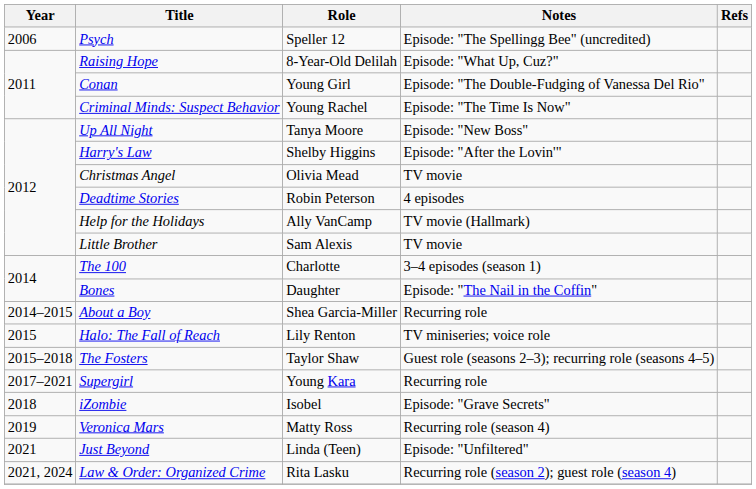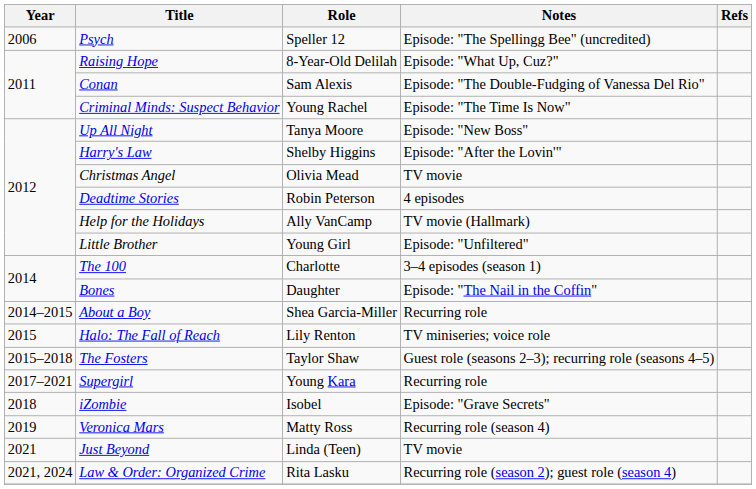 <table class="wikitable sortable">
 <tr>
 <th>Year</th>
 <th>Title</th>
 <th>Role</th>
 <th>Notes</th>
 <th class="unsortable">Refs</th>
 </tr>
 <tr>
 <td>2006</td>
 <td><em><a href='#'>Psych</a></em></td>
 <td>Speller 12</td>
 <td>Episode: "The Spellingg Bee" (uncredited)</td>
 <td></td>
 </tr>
 <tr>
 <td rowspan="3">2011</td>
 <td><em><a href='#'>Raising Hope</a></em></td>
 <td>8-Year-Old Delilah</td>
 <td>Episode: "What Up, Cuz?"</td>
 <td></td>
 </tr>
 <tr>
 <td><em><a href='#'>Conan</a></em></td>
-<td>Young Girl</td>
+<td>Sam Alexis</td>
 <td>Episode: "The Double-Fudging of Vanessa Del Rio"</td>
 <td></td>
 </tr>
 <tr>
 <td><em><a href='#'>Criminal Minds: Suspect Behavior</a></em></td>
 <td>Young Rachel</td>
 <td>Episode: "The Time Is Now"</td>
 <td></td>
 </tr>
 <tr>
 <td rowspan="6">2012</td>
 <td><em><a href='#'>Up All Night</a></em></td>
 <td>Tanya Moore</td>
 <td>Episode: "New Boss"</td>
 <td></td>
 </tr>
 <tr>
 <td><em><a href='#'>Harry's Law</a></em></td>
 <td>Shelby Higgins</td>
 <td>Episode: "After the Lovin'"</td>
 <td></td>
 </tr>
 <tr>
 <td><em>Christmas Angel</em></td>
 <td>Olivia Mead</td>
 <td>TV movie</td>
 <td></td>
 </tr>
 <tr>
 <td><em><a href='#'>Deadtime Stories</a></em></td>
 <td>Robin Peterson</td>
 <td>4 episodes</td>
 <td></td>
 </tr>
 <tr>
 <td><em>Help for the Holidays</em></td>
 <td>Ally VanCamp</td>
 <td>TV movie (Hallmark)</td>
 <td></td>
 </tr>
 <tr>
 <td><em>Little Brother</em></td>
-<td>Sam Alexis</td>
-<td>TV movie</td>
+<td>Young Girl</td>
+<td>Episode: "Unfiltered"</td>
 <td></td>
 </tr>
 <tr>
 <td rowspan="2">2014</td>
 <td><em><a href='#'>The 100</a></em></td>
 <td>Charlotte</td>
 <td>3–4 episodes (season 1)</td>
 <td></td>
 </tr>
 <tr>
 <td><em><a href='#'>Bones</a></em></td>
 <td>Daughter</td>
 <td>Episode: "<a href='#'>The Nail in the Coffin</a>"</td>
 <td></td>
 </tr>
 <tr>
 <td>2014–2015</td>
 <td><em><a href='#'>About a Boy</a></em></td>
 <td>Shea Garcia-Miller</td>
 <td>Recurring role</td>
 <td></td>
 </tr>
 <tr>
 <td>2015</td>
 <td><em><a href='#'>Halo: The Fall of Reach</a></em></td>
 <td>Lily Renton</td>
 <td>TV miniseries; voice role</td>
 <td></td>
 </tr>
 <tr>
 <td>2015–2018</td>
 <td><em><a href='#'>The Fosters</a></em></td>
 <td>Taylor Shaw</td>
 <td>Guest role (seasons 2–3); recurring role (seasons 4–5)</td>
 <td></td>
 </tr>
 <tr>
 <td>2017–2021</td>
 <td><em><a href='#'>Supergirl</a></em></td>
 <td>Young <a href='#'>Kara</a></td>
 <td>Recurring role</td>
 <td></td>
 </tr>
 <tr>
 <td>2018</td>
 <td><em><a href='#'>iZombie</a></em></td>
 <td>Isobel</td>
 <td>Episode: "Grave Secrets"</td>
 <td></td>
 </tr>
 <tr>
 <td>2019</td>
 <td><em><a href='#'>Veronica Mars</a></em></td>
 <td>Matty Ross</td>
 <td>Recurring role (season 4)</td>
 <td></td>
 </tr>
 <tr>
 <td>2021</td>
 <td><em><a href='#'>Just Beyond</a></em></td>
 <td>Linda (Teen)</td>
-<td>Episode: "Unfiltered"</td>
+<td>TV movie</td>
 <td></td>
 </tr>
 <tr>
 <td>2021, 2024</td>
 <td><em><a href='#'>Law & Order: Organized Crime</a></em></td>
 <td>Rita Lasku</td>
 <td>Recurring role (<a href='#'>season 2</a>); guest role (<a href='#'>season 4</a>)</td>
 <td></td>
 </tr>
 <tr>
 </tr>
 </table>
